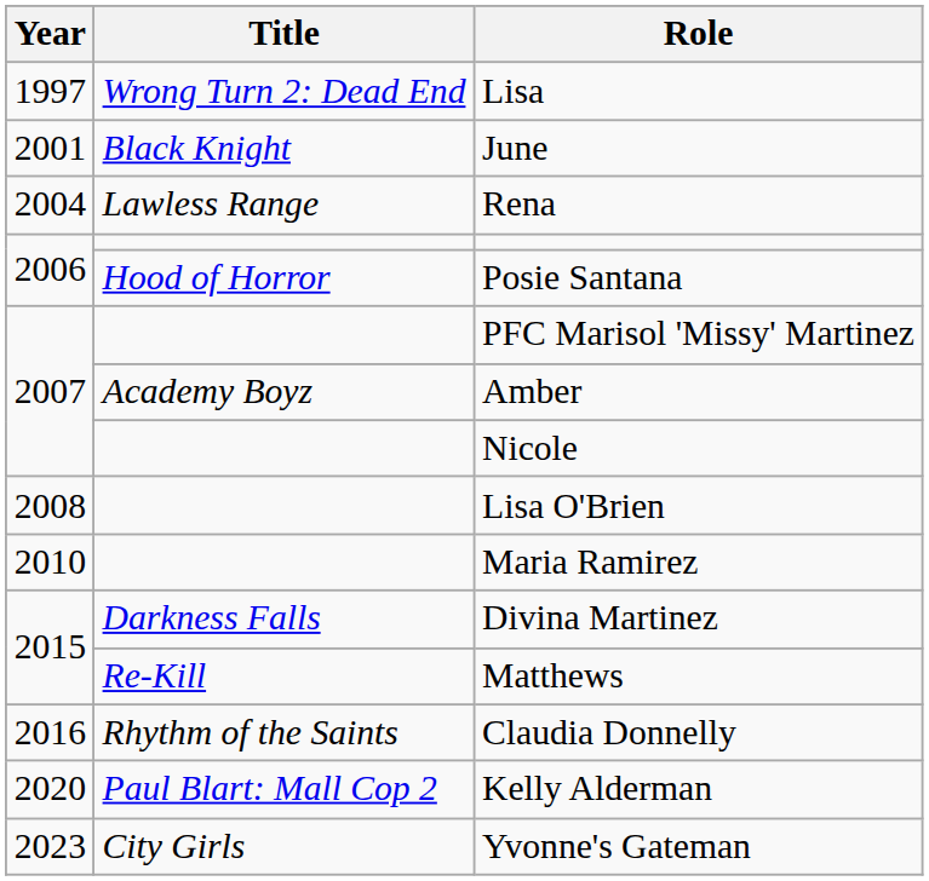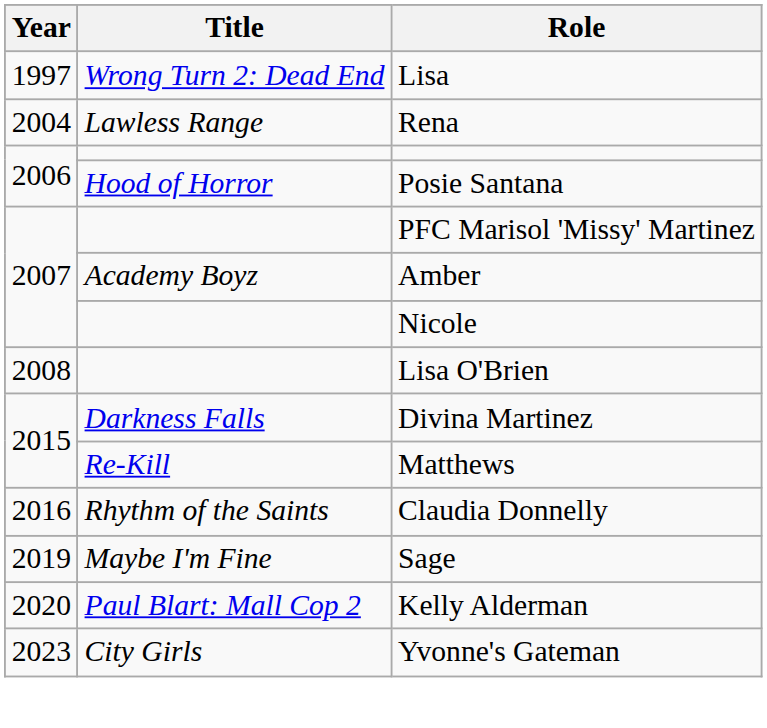 <table class="wikitable sortable">
 <tr>
 <th>Year</th>
 <th>Title</th>
 <th>Role</th>
 </tr>
 <tr>
 <td>1997</td>
 <td><em><a href='#'>Wrong Turn 2: Dead End</a></em></td>
 <td>Lisa</td>
-</tr>
-<tr>
-<td>2001</td>
-<td><em><a href='#'>Black Knight</a></em></td>
-<td>June</td>
 </tr>
 <tr>
 <td>2004</td>
 <td><em>Lawless Range</em></td>
 <td>Rena</td>
 </tr>
 <tr>
 <td rowspan="2">2006</td>
 <td><em></em></td>
 <td></td>
 </tr>
 <tr>
 <td><em><a href='#'>Hood of Horror</a></em></td>
 <td>Posie Santana</td>
 </tr>
 <tr>
 <td rowspan="3">2007</td>
 <td><em></em></td>
 <td>PFC Marisol 'Missy' Martinez</td>
 </tr>
 <tr>
 <td><em>Academy Boyz</em></td>
 <td>Amber</td>
 </tr>
 <tr>
 <td><em></em></td>
 <td>Nicole</td>
 </tr>
 <tr>
 <td>2008</td>
 <td><em></em></td>
 <td>Lisa O'Brien</td>
 </tr>
 <tr>
-<td>2010</td>
-<td><em></em></td>
-<td>Maria Ramirez</td>
-</tr>
-<tr>
 <td rowspan="2">2015</td>
 <td><em><a href='#'>Darkness Falls</a></em></td>
 <td>Divina Martinez</td>
 </tr>
 <tr>
 <td><em><a href='#'>Re-Kill</a></em></td>
 <td>Matthews</td>
 </tr>
 <tr>
 <td>2016</td>
 <td><em>Rhythm of the Saints</em></td>
 <td>Claudia Donnelly</td>
 </tr>
 <tr>
+<td>2019</td>
+<td><em>Maybe I'm Fine</em></td>
+<td>Sage</td>
+</tr>
+<tr>
 <td>2020</td>
 <td><em><a href='#'>Paul Blart: Mall Cop 2</a></em></td>
 <td>Kelly Alderman</td>
 </tr>
 <tr>
 <td>2023</td>
 <td><em>City Girls</em></td>
 <td>Yvonne's Gateman</td>
 </tr>
 </table>
